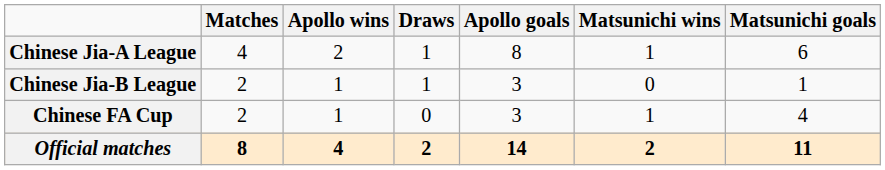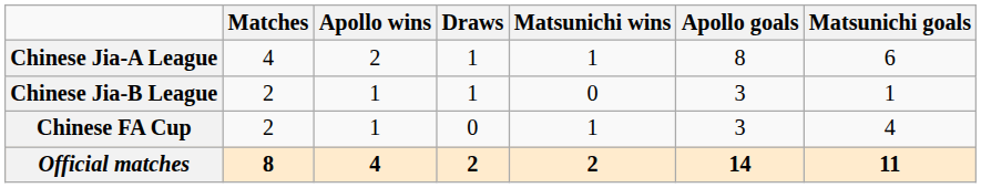 <table class="wikitable" style="text-align: center;">
 <tr>
 <td></td>
 <th>Matches</th>
 <th>Apollo wins</th>
 <th>Draws</th>
+<th>Matsunichi wins</th>
 <th>Apollo goals</th>
-<th>Matsunichi wins</th>
 <th>Matsunichi goals</th>
 </tr>
 <tr>
 <th>Chinese Jia-A League</th>
 <td>4</td>
 <td>2</td>
 <td>1</td>
+<td>1</td>
 <td>8</td>
-<td>1</td>
 <td>6</td>
 </tr>
 <tr>
 <th>Chinese Jia-B League</th>
 <td>2</td>
 <td>1</td>
 <td>1</td>
+<td>0</td>
 <td>3</td>
-<td>0</td>
 <td>1</td>
 </tr>
 <tr>
 <th>Chinese FA Cup</th>
 <td>2</td>
 <td>1</td>
 <td>0</td>
+<td>1</td>
 <td>3</td>
-<td>1</td>
 <td>4</td>
 </tr>
 <tr style="background:blanchedalmond;">
 <th><strong><em>Official matches</em></strong></th>
 <td><strong>8</strong></td>
 <td><strong>4</strong></td>
 <td><strong>2</strong></td>
+<td><strong>2</strong></td>
 <td><strong>14</strong></td>
-<td><strong>2</strong></td>
 <td><strong>11</strong></td>
 </tr>
 </table>
